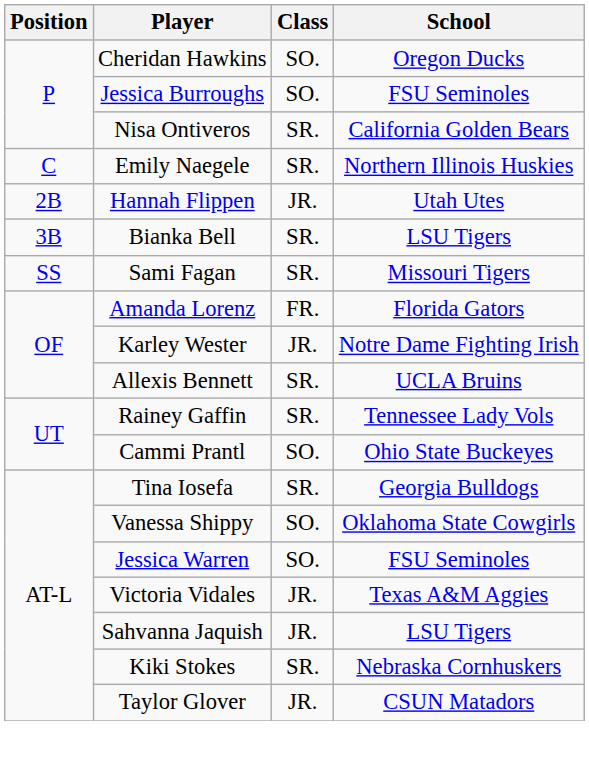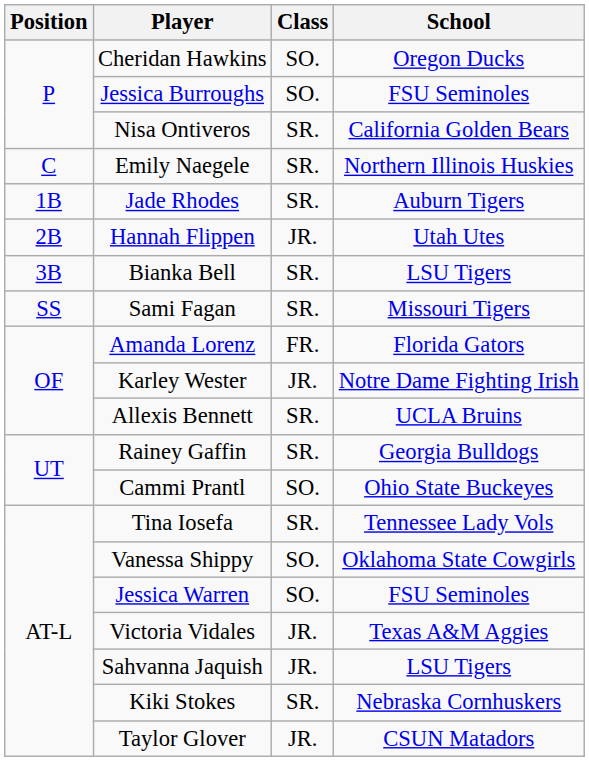 <table class="wikitable">
 <tr>
 <th>Position</th>
 <th>Player</th>
 <th>Class</th>
 <th>School</th>
 </tr>
 <tr align=center>
 <td rowspan=3><a href='#'>P</a></td>
 <td>Cheridan Hawkins</td>
 <td>SO.</td>
 <td><a href='#'>Oregon Ducks</a></td>
 </tr>
 <tr align=center>
 <td><a href='#'>Jessica Burroughs</a></td>
 <td>SO.</td>
 <td><a href='#'>FSU Seminoles</a></td>
 </tr>
 <tr align=center>
 <td>Nisa Ontiveros</td>
 <td>SR.</td>
 <td><a href='#'>California Golden Bears</a></td>
 </tr>
 <tr align=center>
 <td rowspan=1><a href='#'>C</a></td>
 <td>Emily Naegele</td>
 <td>SR.</td>
 <td><a href='#'>Northern Illinois Huskies</a></td>
+</tr>
+<tr align=center>
+<td rowspan=1><a href='#'>1B</a></td>
+<td><a href='#'>Jade Rhodes</a></td>
+<td>SR.</td>
+<td><a href='#'>Auburn Tigers</a></td>
 </tr>
 <tr align=center>
 <td rowspan=1><a href='#'>2B</a></td>
 <td><a href='#'>Hannah Flippen</a></td>
 <td>JR.</td>
 <td><a href='#'>Utah Utes</a></td>
 </tr>
 <tr align=center>
 <td rowspan=1><a href='#'>3B</a></td>
 <td>Bianka Bell</td>
 <td>SR.</td>
 <td><a href='#'>LSU Tigers</a></td>
 </tr>
 <tr align=center>
 <td rowspan=1><a href='#'>SS</a></td>
 <td>Sami Fagan</td>
 <td>SR.</td>
 <td><a href='#'>Missouri Tigers</a></td>
 </tr>
 <tr align=center>
 <td rowspan=3><a href='#'>OF</a></td>
 <td><a href='#'>Amanda Lorenz</a></td>
 <td>FR.</td>
 <td><a href='#'>Florida Gators</a></td>
 </tr>
 <tr align=center>
 <td>Karley Wester</td>
 <td>JR.</td>
 <td><a href='#'>Notre Dame Fighting Irish</a></td>
 </tr>
 <tr align=center>
 <td>Allexis Bennett</td>
 <td>SR.</td>
 <td><a href='#'>UCLA Bruins</a></td>
 </tr>
 <tr align=center>
 <td rowspan=2><a href='#'>UT</a></td>
 <td>Rainey Gaffin</td>
 <td>SR.</td>
-<td><a href='#'>Tennessee Lady Vols</a></td>
+<td><a href='#'>Georgia Bulldogs</a></td>
 </tr>
 <tr align=center>
 <td>Cammi Prantl</td>
 <td>SO.</td>
 <td><a href='#'>Ohio State Buckeyes</a></td>
 </tr>
 <tr align=center>
 <td rowspan=7>AT-L</td>
 <td>Tina Iosefa</td>
 <td>SR.</td>
-<td><a href='#'>Georgia Bulldogs</a></td>
+<td><a href='#'>Tennessee Lady Vols</a></td>
 </tr>
 <tr align=center>
 <td>Vanessa Shippy</td>
 <td>SO.</td>
 <td><a href='#'>Oklahoma State Cowgirls</a></td>
 </tr>
 <tr align=center>
 <td><a href='#'>Jessica Warren</a></td>
 <td>SO.</td>
 <td><a href='#'>FSU Seminoles</a></td>
 </tr>
 <tr align=center>
 <td>Victoria Vidales</td>
 <td>JR.</td>
 <td><a href='#'>Texas A&M Aggies</a></td>
 </tr>
 <tr align=center>
 <td>Sahvanna Jaquish</td>
 <td>JR.</td>
 <td><a href='#'>LSU Tigers</a></td>
 </tr>
 <tr align=center>
 <td>Kiki Stokes</td>
 <td>SR.</td>
 <td><a href='#'>Nebraska Cornhuskers</a></td>
 </tr>
 <tr align=center>
 <td>Taylor Glover</td>
 <td>JR.</td>
 <td><a href='#'>CSUN Matadors</a></td>
 </tr>
 </table>
